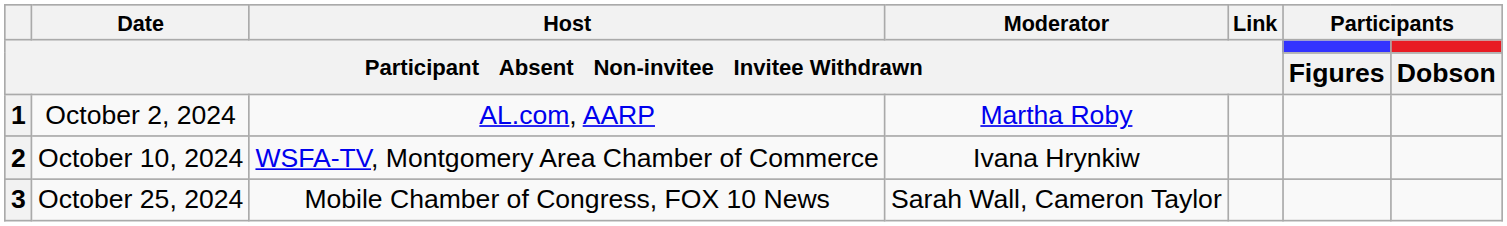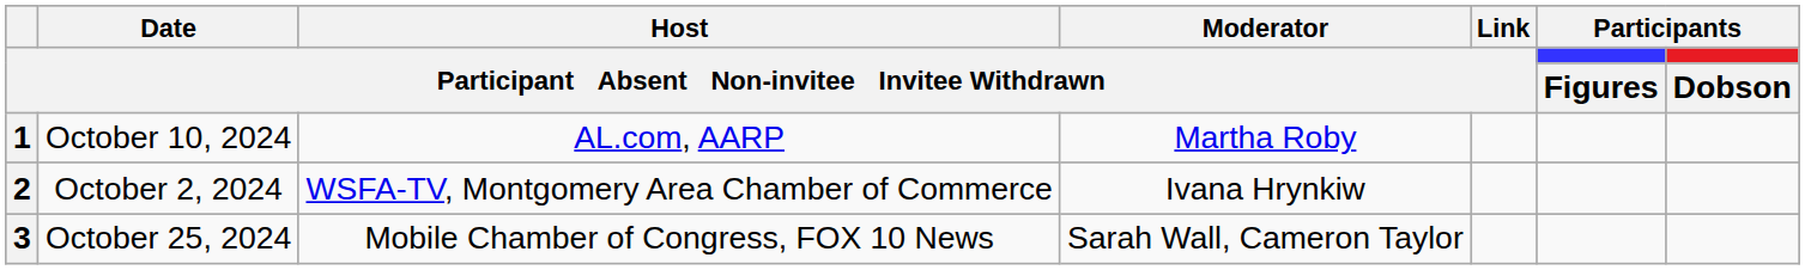 <table class="wikitable" style="text-align:center;">
 <tr style="font-size:small;">
 <th scope="col"></th>
 <th scope="col">Date</th>
 <th scope="col">Host</th>
 <th scope="col">Moderator</th>
 <th scope="col">Link</th>
 <th colspan="2" scope="col">Participants</th>
 </tr>
 <tr>
 <th colspan="5" rowspan="2"> <small>Participant  </small> <small>Absent  </small> <small>Non-invitee  </small> <small>Invitee Withdrawn</small></th>
 <th scope="col" style="background:#3333FF;"></th>
 <th scope="col" style="background:#E81B23;"></th>
 </tr>
 <tr>
 <th scope="col">Figures</th>
 <th scope="col">Dobson</th>
 </tr>
 <tr>
 <th scope="row">1</th>
-<td style="white-space:nowrap;">October 2, 2024</td>
+<td>October 10, 2024</td>
 <td><a href='#'>AL.com</a>, <a href='#'>AARP</a></td>
 <td style="white-space:nowrap;"><a href='#'>Martha Roby</a></td>
 <td style="white-space:nowrap;"></td>
 <td></td>
 <td></td>
 </tr>
 <tr>
 <th scope="row">2</th>
-<td>October 10, 2024</td>
+<td style="white-space:nowrap;">October 2, 2024</td>
 <td style="white-space:nowrap;"><a href='#'>WSFA-TV</a>, Montgomery Area Chamber of Commerce</td>
 <td>Ivana Hrynkiw</td>
 <td></td>
 <td></td>
 <td></td>
 </tr>
 <tr>
 <th scope="row">3</th>
 <td>October 25, 2024</td>
 <td>Mobile Chamber of Congress, FOX 10 News</td>
 <td>Sarah Wall, Cameron Taylor</td>
 <td></td>
 <td></td>
 <td></td>
 </tr>
 </table>
